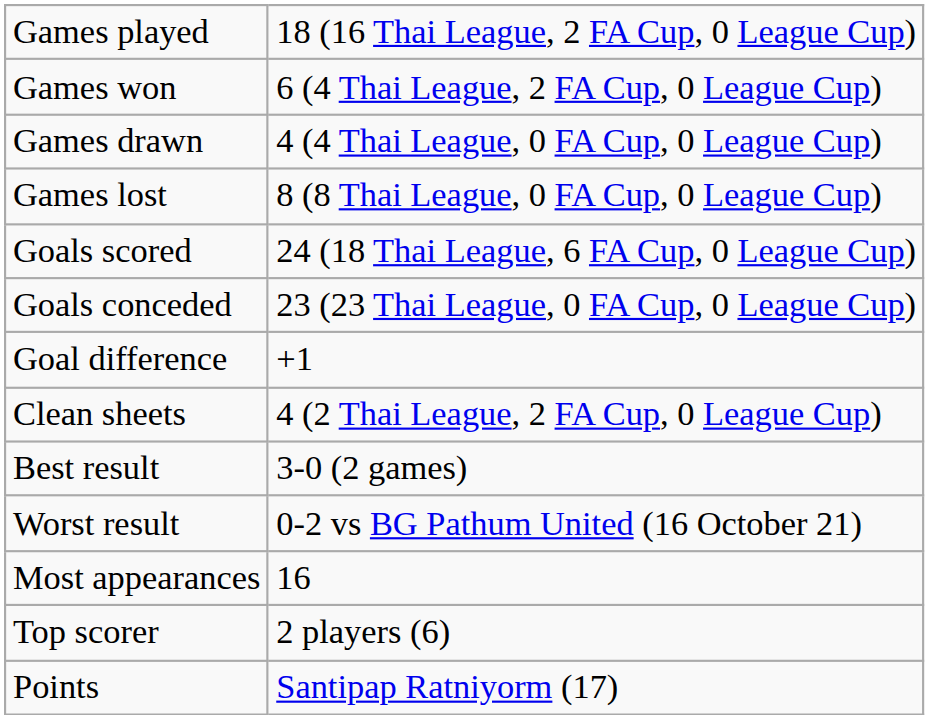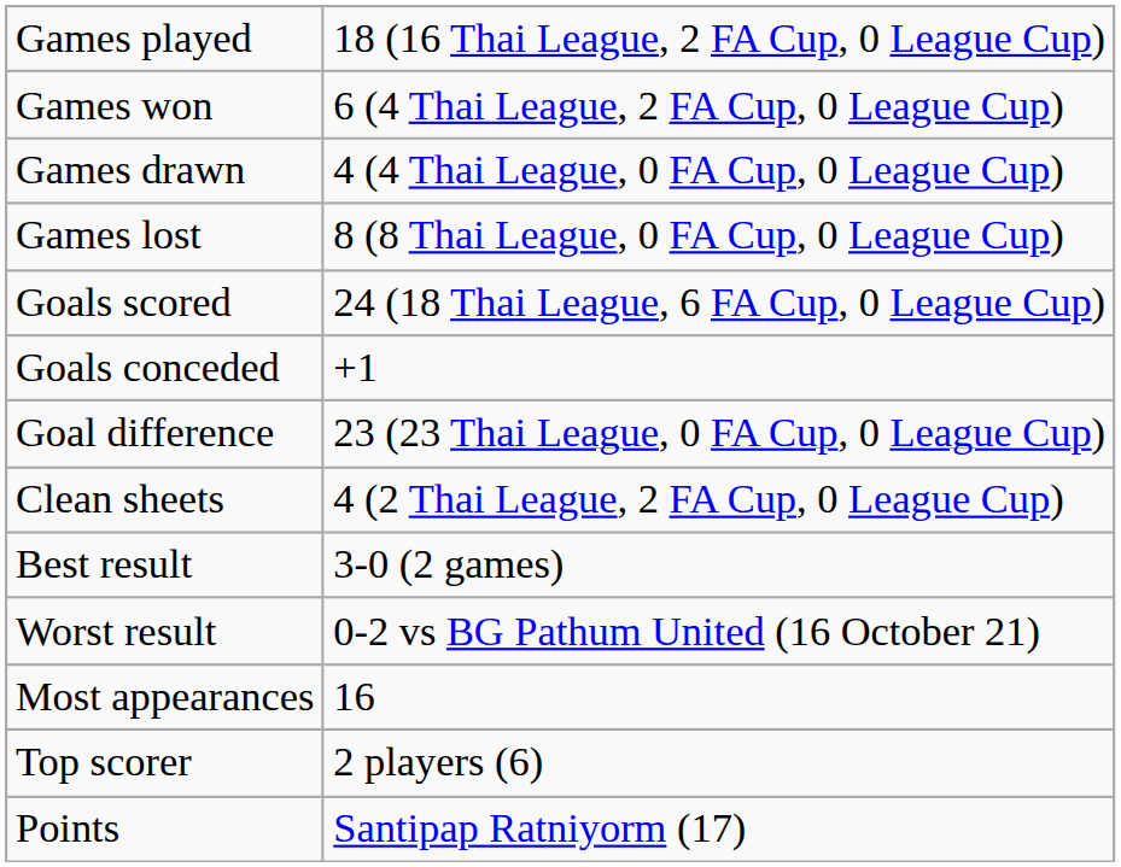 <table class="wikitable">
 <tr>
 <td>Games played</td>
 <td>18 (16 <a href='#'>Thai League</a>, 2 <a href='#'>FA Cup</a>, 0 <a href='#'>League Cup</a>)</td>
 </tr>
 <tr>
 <td>Games won</td>
 <td>6 (4 <a href='#'>Thai League</a>, 2 <a href='#'>FA Cup</a>, 0 <a href='#'>League Cup</a>)</td>
 </tr>
 <tr>
 <td>Games drawn</td>
 <td>4 (4 <a href='#'>Thai League</a>, 0 <a href='#'>FA Cup</a>, 0 <a href='#'>League Cup</a>)</td>
 </tr>
 <tr>
 <td>Games lost</td>
 <td>8 (8 <a href='#'>Thai League</a>, 0 <a href='#'>FA Cup</a>, 0 <a href='#'>League Cup</a>)</td>
 </tr>
 <tr>
 <td>Goals scored</td>
 <td>24 (18 <a href='#'>Thai League</a>, 6 <a href='#'>FA Cup</a>, 0 <a href='#'>League Cup</a>)</td>
 </tr>
 <tr>
 <td>Goals conceded</td>
-<td>23 (23 <a href='#'>Thai League</a>, 0 <a href='#'>FA Cup</a>, 0 <a href='#'>League Cup</a>)</td>
+<td>+1</td>
 </tr>
 <tr>
 <td>Goal difference</td>
-<td>+1</td>
+<td>23 (23 <a href='#'>Thai League</a>, 0 <a href='#'>FA Cup</a>, 0 <a href='#'>League Cup</a>)</td>
 </tr>
 <tr>
 <td>Clean sheets</td>
 <td>4 (2 <a href='#'>Thai League</a>, 2 <a href='#'>FA Cup</a>, 0 <a href='#'>League Cup</a>)</td>
 </tr>
 <tr>
 <td>Best result</td>
 <td>3-0 (2 games)</td>
 </tr>
 <tr>
 <td>Worst result</td>
 <td>0-2 vs <a href='#'>BG Pathum United</a> (16 October 21)</td>
 </tr>
 <tr>
 <td>Most appearances</td>
 <td>16</td>
 </tr>
 <tr>
 <td>Top scorer</td>
 <td>2 players (6)</td>
 </tr>
 <tr>
 <td>Points</td>
 <td><a href='#'>Santipap Ratniyorm</a> (17)</td>
 </tr>
 </table>
